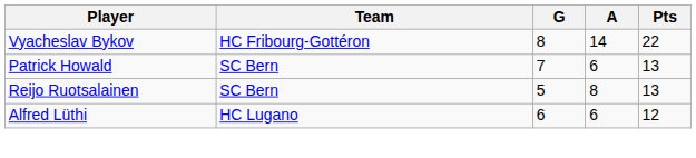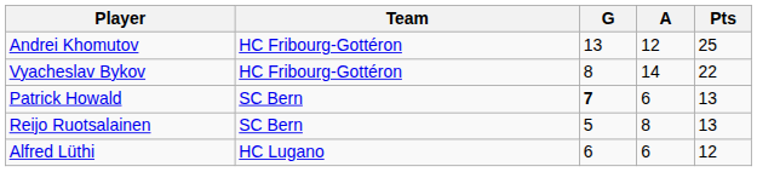 <table class="wikitable">
 <tr>
 <th bgcolor="#DDDDFF" width="20%">Player</th>
 <th bgcolor="#DDDDFF" width="30%">Team</th>
 <th bgcolor="#DDDDFF" width="5%">G</th>
 <th bgcolor="#DDDDFF" width="5%">A</th>
 <th bgcolor="#DDDDFF" width="5%">Pts</th>
+</tr>
+<tr>
+<td><a href='#'>Andrei Khomutov</a></td>
+<td><a href='#'>HC Fribourg-Gottéron</a></td>
+<td>13</td>
+<td>12</td>
+<td>25</td>
 </tr>
 <tr>
 <td><a href='#'>Vyacheslav Bykov</a></td>
 <td><a href='#'>HC Fribourg-Gottéron</a></td>
 <td>8</td>
 <td>14</td>
 <td>22</td>
 </tr>
 <tr>
 <td><a href='#'>Patrick Howald</a></td>
 <td><a href='#'>SC Bern</a></td>
-<td>7</td>
+<td><strong>7</strong></td>
 <td>6</td>
 <td>13</td>
 </tr>
 <tr>
 <td><a href='#'>Reijo Ruotsalainen</a></td>
 <td><a href='#'>SC Bern</a></td>
 <td>5</td>
 <td>8</td>
 <td>13</td>
 </tr>
 <tr>
 <td><a href='#'>Alfred Lüthi</a></td>
 <td><a href='#'>HC Lugano</a></td>
 <td>6</td>
 <td>6</td>
 <td>12</td>
 </tr>
 </table>
